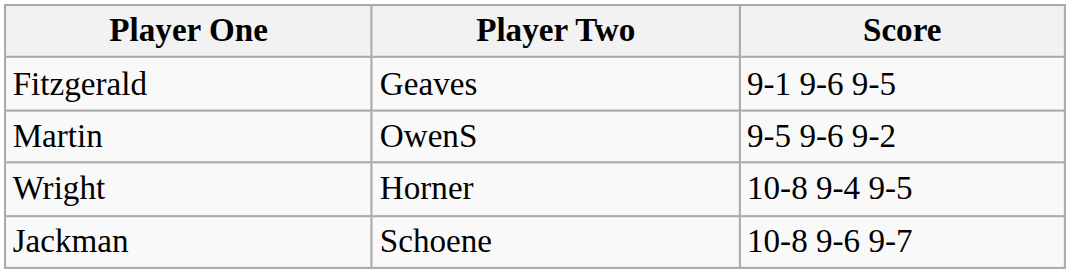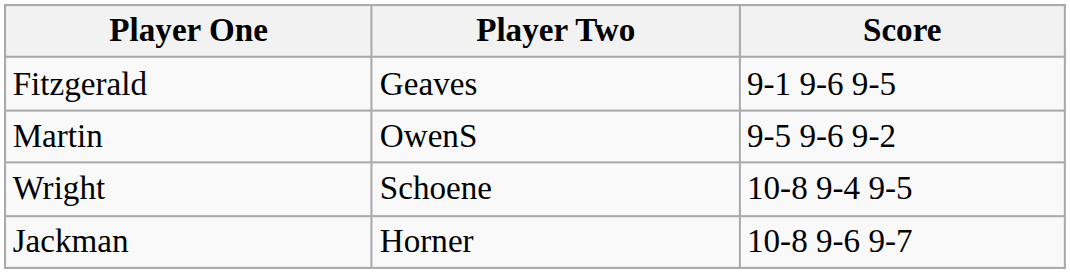 <table class="wikitable">
 <tr>
 <th width=170>Player One</th>
 <th width=170>Player Two</th>
 <th width=150>Score</th>
 </tr>
 <tr>
 <td> Fitzgerald</td>
 <td> Geaves</td>
 <td>9-1 9-6 9-5</td>
 </tr>
 <tr>
 <td> Martin</td>
 <td> OwenS</td>
 <td>9-5 9-6 9-2</td>
 </tr>
 <tr>
 <td> Wright</td>
-<td> Horner</td>
+<td> Schoene</td>
 <td>10-8 9-4 9-5</td>
 </tr>
 <tr>
 <td> Jackman</td>
-<td> Schoene</td>
+<td> Horner</td>
 <td>10-8 9-6 9-7</td>
 </tr>
 </table>
